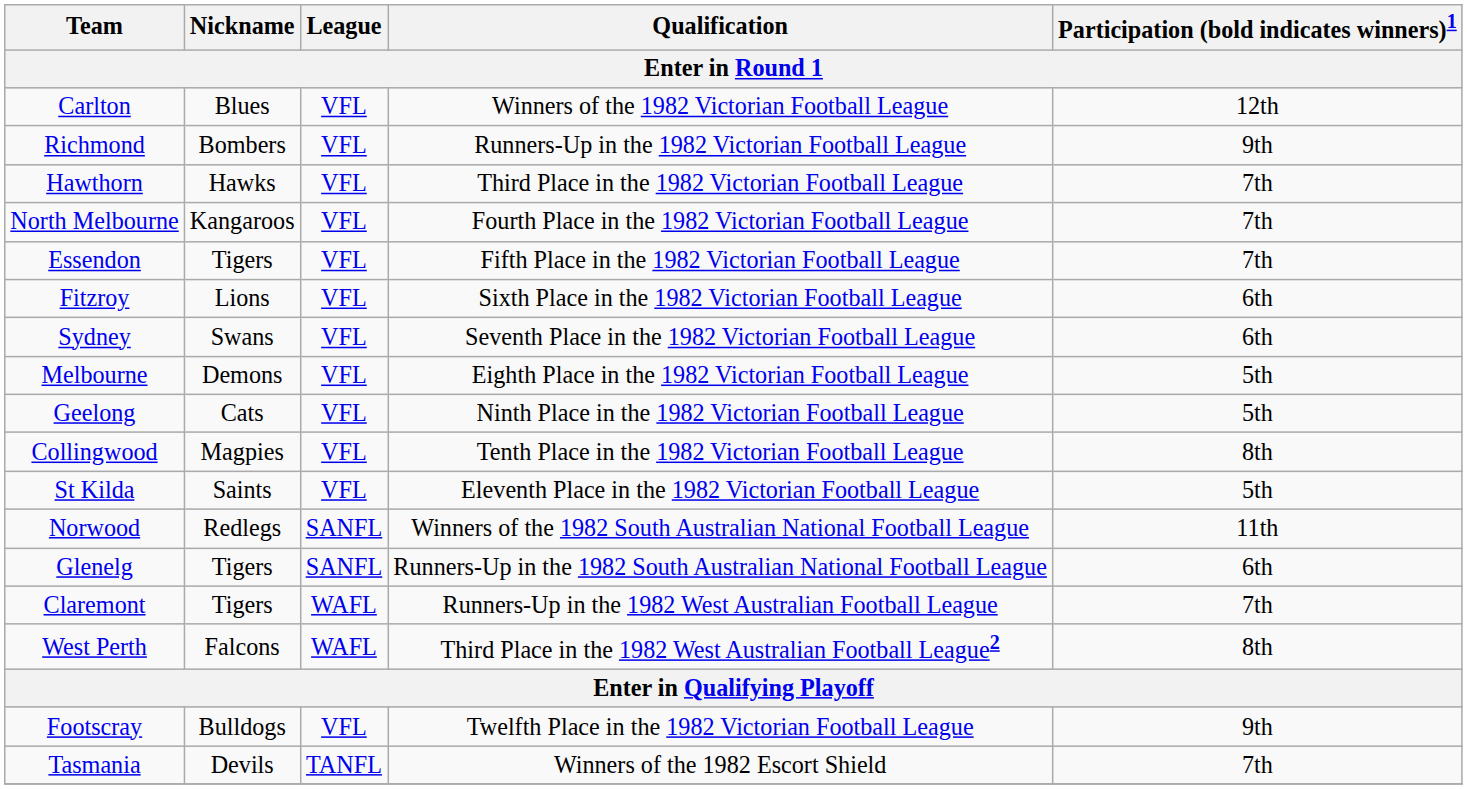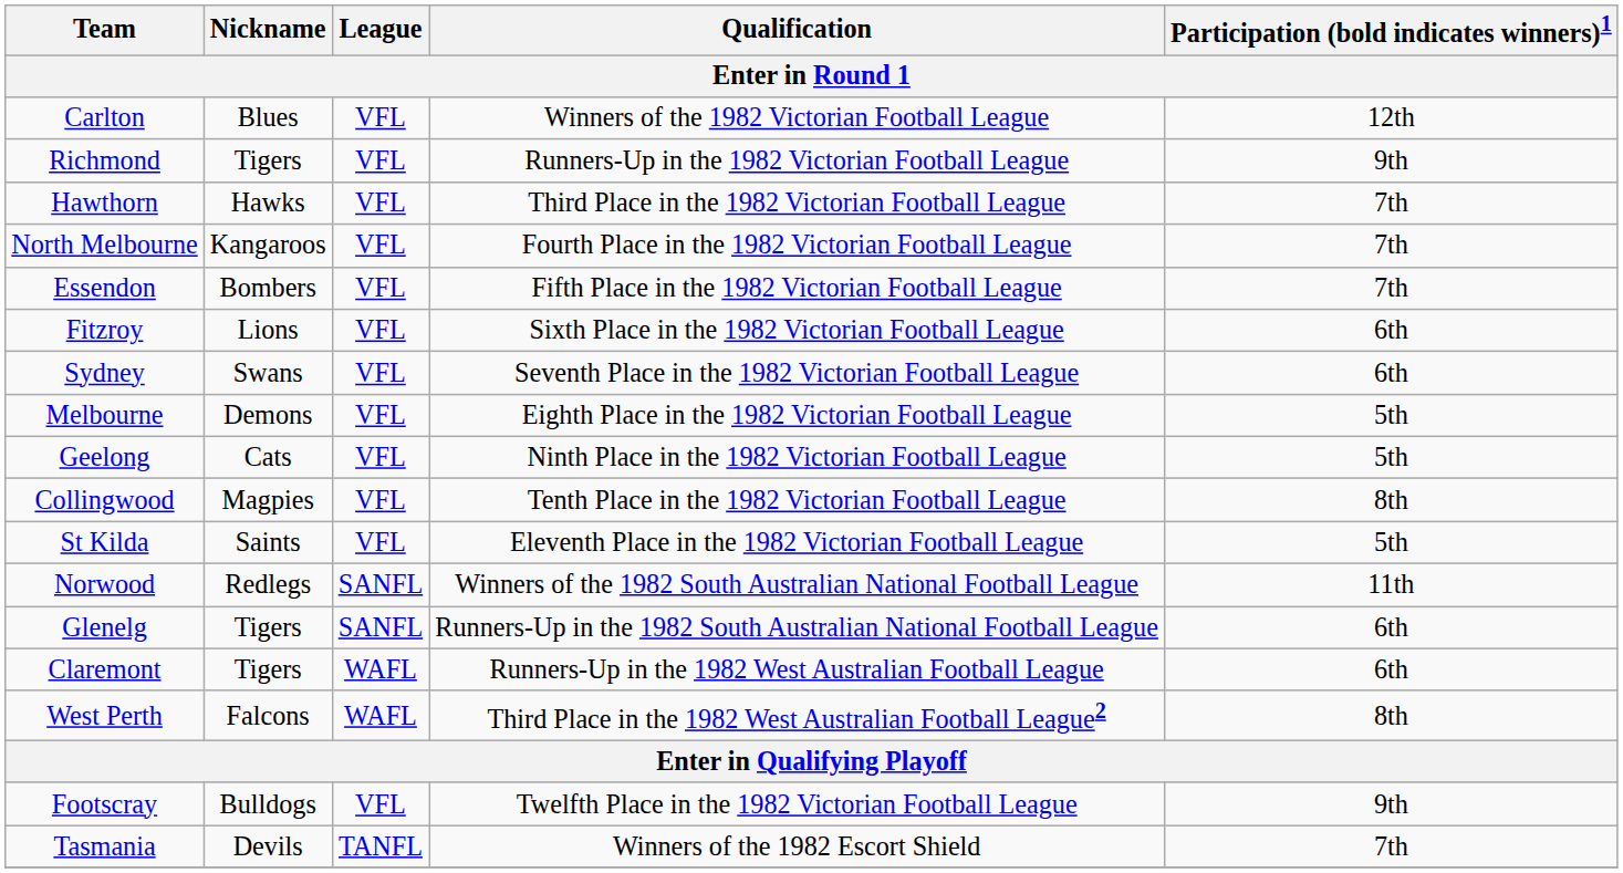 <table class="wikitable" style="text-align:center">
 <tr>
 <th>Team</th>
 <th>Nickname</th>
 <th>League</th>
 <th>Qualification</th>
 <th>Participation (bold indicates winners)<sup><strong><a href='#'>1</a></strong></sup></th>
 </tr>
 <tr>
 <th colspan=5>Enter in <a href='#'>Round 1</a></th>
 </tr>
 <tr>
 <td><a href='#'>Carlton</a></td>
 <td>Blues</td>
 <td><a href='#'>VFL</a></td>
 <td>Winners of the <a href='#'>1982 Victorian Football League</a></td>
 <td>12th </td>
 </tr>
 <tr>
 <td><a href='#'>Richmond</a></td>
-<td>Bombers</td>
+<td>Tigers</td>
 <td><a href='#'>VFL</a></td>
 <td>Runners-Up in the <a href='#'>1982 Victorian Football League</a></td>
 <td>9th </td>
 </tr>
 <tr>
 <td><a href='#'>Hawthorn</a></td>
 <td>Hawks</td>
 <td><a href='#'>VFL</a></td>
 <td>Third Place in the <a href='#'>1982 Victorian Football League</a></td>
 <td>7th </td>
 </tr>
 <tr>
 <td><a href='#'>North Melbourne</a></td>
 <td>Kangaroos</td>
 <td><a href='#'>VFL</a></td>
 <td>Fourth Place in the <a href='#'>1982 Victorian Football League</a></td>
 <td>7th </td>
 </tr>
 <tr>
 <td><a href='#'>Essendon</a></td>
-<td>Tigers</td>
+<td>Bombers</td>
 <td><a href='#'>VFL</a></td>
 <td>Fifth Place in the <a href='#'>1982 Victorian Football League</a></td>
 <td>7th </td>
 </tr>
 <tr>
 <td><a href='#'>Fitzroy</a></td>
 <td>Lions</td>
 <td><a href='#'>VFL</a></td>
 <td>Sixth Place in the <a href='#'>1982 Victorian Football League</a></td>
 <td>6th </td>
 </tr>
 <tr>
 <td><a href='#'>Sydney</a></td>
 <td>Swans</td>
 <td><a href='#'>VFL</a></td>
 <td>Seventh Place in the <a href='#'>1982 Victorian Football League</a></td>
 <td>6th </td>
 </tr>
 <tr>
 <td><a href='#'>Melbourne</a></td>
 <td>Demons</td>
 <td><a href='#'>VFL</a></td>
 <td>Eighth Place in the <a href='#'>1982 Victorian Football League</a></td>
 <td>5th </td>
 </tr>
 <tr>
 <td><a href='#'>Geelong</a></td>
 <td>Cats</td>
 <td><a href='#'>VFL</a></td>
 <td>Ninth Place in the <a href='#'>1982 Victorian Football League</a></td>
 <td>5th </td>
 </tr>
 <tr>
 <td><a href='#'>Collingwood</a></td>
 <td>Magpies</td>
 <td><a href='#'>VFL</a></td>
 <td>Tenth Place in the <a href='#'>1982 Victorian Football League</a></td>
 <td>8th </td>
 </tr>
 <tr>
 <td><a href='#'>St Kilda</a></td>
 <td>Saints</td>
 <td><a href='#'>VFL</a></td>
 <td>Eleventh Place in the <a href='#'>1982 Victorian Football League</a></td>
 <td>5th </td>
 </tr>
 <tr>
 <td><a href='#'>Norwood</a></td>
 <td>Redlegs</td>
 <td><a href='#'>SANFL</a></td>
 <td>Winners of the <a href='#'>1982 South Australian National Football League</a></td>
 <td>11th </td>
 </tr>
 <tr>
 <td><a href='#'>Glenelg</a></td>
 <td>Tigers</td>
 <td><a href='#'>SANFL</a></td>
 <td>Runners-Up in the <a href='#'>1982 South Australian National Football League</a></td>
 <td>6th </td>
 </tr>
 <tr>
 <td><a href='#'>Claremont</a></td>
 <td>Tigers</td>
 <td><a href='#'>WAFL</a></td>
 <td>Runners-Up in the <a href='#'>1982 West Australian Football League</a></td>
-<td>7th </td>
+<td>6th </td>
 </tr>
 <tr>
 <td><a href='#'>West Perth</a></td>
 <td>Falcons</td>
 <td><a href='#'>WAFL</a></td>
 <td>Third Place in the <a href='#'>1982 West Australian Football League</a><sup><strong><a href='#'>2</a></strong></sup></td>
 <td>8th </td>
 </tr>
 <tr>
 <th colspan=5>Enter in <a href='#'>Qualifying Playoff</a></th>
 </tr>
 <tr>
 <td><a href='#'>Footscray</a></td>
 <td>Bulldogs</td>
 <td><a href='#'>VFL</a></td>
 <td>Twelfth Place in the <a href='#'>1982 Victorian Football League</a></td>
 <td>9th </td>
 </tr>
 <tr>
 <td><a href='#'>Tasmania</a></td>
 <td>Devils</td>
 <td><a href='#'>TANFL</a></td>
 <td>Winners of the 1982 Escort Shield</td>
 <td>7th </td>
 </tr>
 <tr>
 </tr>
 </table>
